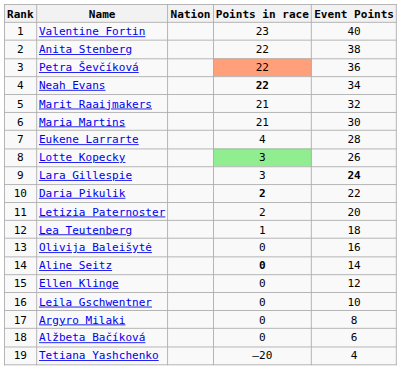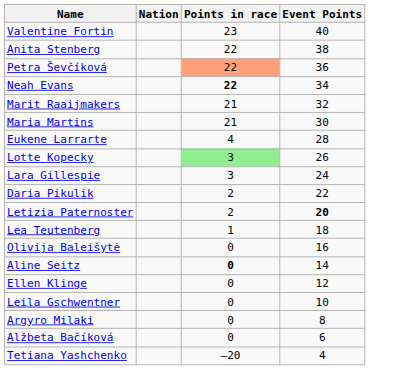 <table class="wikitable sortable" style="text-align:center">
 <tr>
-<th>Rank</th>
 <th>Name</th>
 <th>Nation</th>
 <th>Points in race</th>
 <th>Event Points</th>
 </tr>
 <tr>
-<td>1</td>
 <td align=left><a href='#'>Valentine Fortin</a></td>
 <td align=left></td>
 <td>23</td>
 <td>40</td>
 </tr>
 <tr>
-<td>2</td>
 <td align=left><a href='#'>Anita Stenberg</a></td>
 <td align=left></td>
 <td>22</td>
 <td>38</td>
 </tr>
 <tr>
-<td>3</td>
 <td align=left><a href='#'>Petra Ševčíková</a></td>
 <td align=left></td>
 <td style="background: lightsalmon;">22</td>
 <td>36</td>
 </tr>
 <tr>
-<td>4</td>
 <td align=left><a href='#'>Neah Evans</a></td>
 <td align=left></td>
 <td><strong>22</strong></td>
 <td>34</td>
 </tr>
 <tr>
-<td>5</td>
 <td align=left><a href='#'>Marit Raaijmakers</a></td>
 <td align=left></td>
 <td>21</td>
 <td>32</td>
 </tr>
 <tr>
-<td>6</td>
 <td align=left><a href='#'>Maria Martins</a></td>
 <td align=left></td>
 <td>21</td>
 <td>30</td>
 </tr>
 <tr>
-<td>7</td>
 <td align=left><a href='#'>Eukene Larrarte</a></td>
 <td align=left></td>
 <td>4</td>
 <td>28</td>
 </tr>
 <tr>
-<td>8</td>
 <td align=left><a href='#'>Lotte Kopecky</a></td>
 <td align=left></td>
 <td style="background: lightgreen;">3</td>
 <td>26</td>
 </tr>
 <tr>
-<td>9</td>
 <td align=left><a href='#'>Lara Gillespie</a></td>
 <td align=left></td>
 <td>3</td>
-<td><strong>24</strong></td>
+<td>24</td>
 </tr>
 <tr>
-<td>10</td>
 <td align=left><a href='#'>Daria Pikulik</a></td>
 <td align=left></td>
-<td><strong>2</strong></td>
+<td>2</td>
 <td>22</td>
 </tr>
 <tr>
-<td>11</td>
 <td align=left><a href='#'>Letizia Paternoster</a></td>
 <td align=left></td>
 <td>2</td>
-<td>20</td>
+<td><strong>20</strong></td>
 </tr>
 <tr>
-<td>12</td>
 <td align=left><a href='#'>Lea Teutenberg</a></td>
 <td align=left></td>
 <td>1</td>
 <td>18</td>
 </tr>
 <tr>
-<td>13</td>
 <td align=left><a href='#'>Olivija Baleišytė</a></td>
 <td align=left></td>
 <td>0</td>
 <td>16</td>
 </tr>
 <tr>
-<td>14</td>
 <td align=left><a href='#'>Aline Seitz</a></td>
 <td align=left></td>
 <td><strong>0</strong></td>
 <td>14</td>
 </tr>
 <tr>
-<td>15</td>
 <td align=left><a href='#'>Ellen Klinge</a></td>
 <td align=left></td>
 <td>0</td>
 <td>12</td>
 </tr>
 <tr>
-<td>16</td>
 <td align=left><a href='#'>Leila Gschwentner</a></td>
 <td align=left></td>
 <td>0</td>
 <td>10</td>
 </tr>
 <tr>
-<td>17</td>
 <td align=left><a href='#'>Argyro Milaki</a></td>
 <td align=left></td>
 <td>0</td>
 <td>8</td>
 </tr>
 <tr>
-<td>18</td>
 <td align=left><a href='#'>Alžbeta Bačíková</a></td>
 <td align=left></td>
 <td>0</td>
 <td>6</td>
 </tr>
 <tr>
-<td>19</td>
 <td align=left><a href='#'>Tetiana Yashchenko</a></td>
 <td align=left></td>
 <td>–20</td>
 <td>4</td>
 </tr>
 </table>
